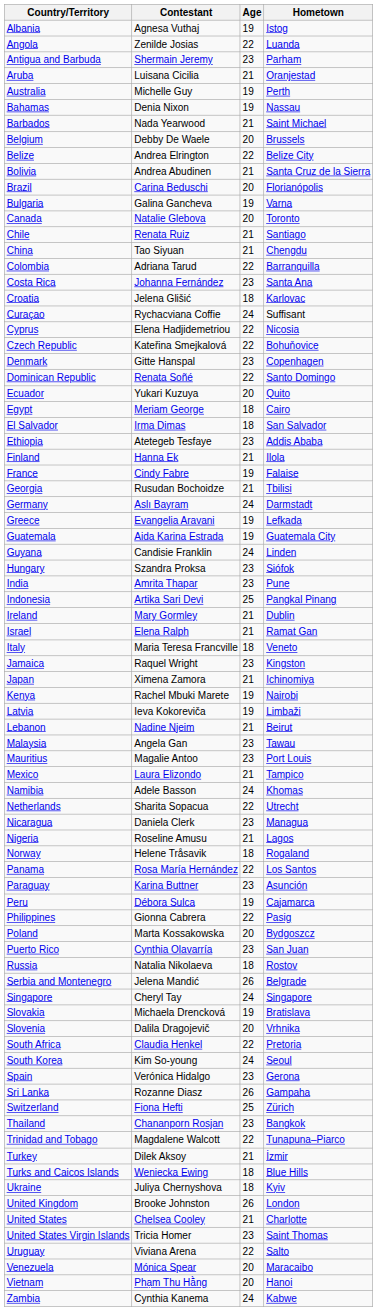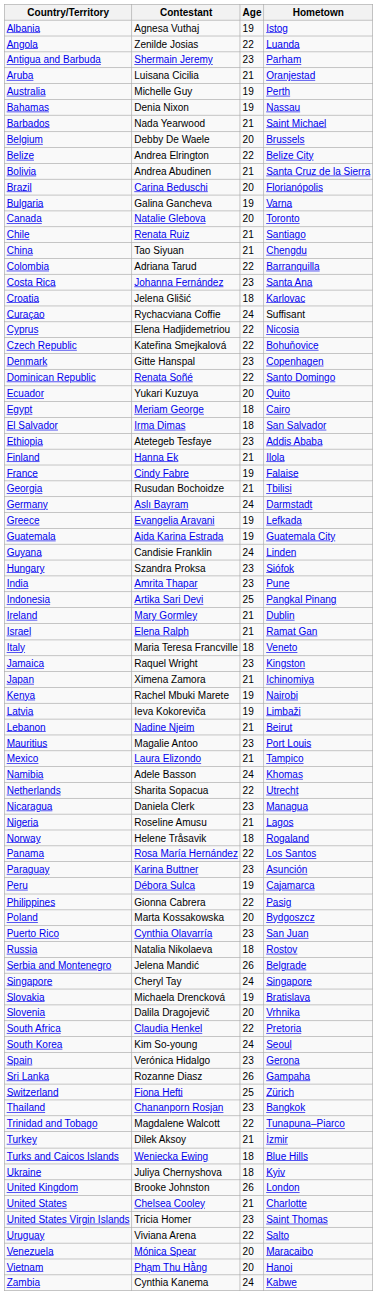 <table class="wikitable sortable" style="font-size: 95%;">
 <tr>
 <th>Country/Territory</th>
 <th>Contestant</th>
 <th>Age</th>
 <th>Hometown</th>
 </tr>
 <tr>
 <td> <a href='#'>Albania</a></td>
 <td>Agnesa Vuthaj</td>
 <td>19</td>
 <td><a href='#'>Istog</a></td>
 </tr>
 <tr>
 <td> <a href='#'>Angola</a></td>
 <td>Zenilde Josias</td>
 <td>22</td>
 <td><a href='#'>Luanda</a></td>
 </tr>
 <tr>
 <td> <a href='#'>Antigua and Barbuda</a></td>
 <td><a href='#'>Shermain Jeremy</a></td>
 <td>23</td>
 <td><a href='#'>Parham</a></td>
 </tr>
 <tr>
 <td> <a href='#'>Aruba</a></td>
 <td>Luisana Cicilia</td>
 <td>21</td>
 <td><a href='#'>Oranjestad</a></td>
 </tr>
 <tr>
 <td> <a href='#'>Australia</a></td>
 <td>Michelle Guy</td>
 <td>19</td>
 <td><a href='#'>Perth</a></td>
 </tr>
 <tr>
 <td> <a href='#'>Bahamas</a></td>
 <td>Denia Nixon</td>
 <td>19</td>
 <td><a href='#'>Nassau</a></td>
 </tr>
 <tr>
 <td> <a href='#'>Barbados</a></td>
 <td>Nada Yearwood</td>
 <td>21</td>
 <td><a href='#'>Saint Michael</a></td>
 </tr>
 <tr>
 <td> <a href='#'>Belgium</a></td>
 <td>Debby De Waele</td>
 <td>20</td>
 <td><a href='#'>Brussels</a></td>
 </tr>
 <tr>
 <td> <a href='#'>Belize</a></td>
 <td>Andrea Elrington</td>
 <td>22</td>
 <td><a href='#'>Belize City</a></td>
 </tr>
 <tr>
 <td> <a href='#'>Bolivia</a></td>
 <td>Andrea Abudinen</td>
 <td>21</td>
 <td><a href='#'>Santa Cruz de la Sierra</a></td>
 </tr>
 <tr>
 <td> <a href='#'>Brazil</a></td>
 <td><a href='#'>Carina Beduschi</a></td>
 <td>20</td>
 <td><a href='#'>Florianópolis</a></td>
 </tr>
 <tr>
 <td> <a href='#'>Bulgaria</a></td>
 <td>Galina Gancheva</td>
 <td>19</td>
 <td><a href='#'>Varna</a></td>
 </tr>
 <tr>
 <td> <a href='#'>Canada</a></td>
 <td><a href='#'>Natalie Glebova</a></td>
 <td>20</td>
 <td><a href='#'>Toronto</a></td>
 </tr>
 <tr>
 <td> <a href='#'>Chile</a></td>
 <td><a href='#'>Renata Ruiz</a></td>
 <td>21</td>
 <td><a href='#'>Santiago</a></td>
 </tr>
 <tr>
 <td> <a href='#'>China</a></td>
 <td>Tao Siyuan</td>
 <td>21</td>
 <td><a href='#'>Chengdu</a></td>
 </tr>
 <tr>
 <td> <a href='#'>Colombia</a></td>
 <td>Adriana Tarud</td>
 <td>22</td>
 <td><a href='#'>Barranquilla</a></td>
 </tr>
 <tr>
 <td> <a href='#'>Costa Rica</a></td>
 <td><a href='#'>Johanna Fernández</a></td>
 <td>23</td>
 <td><a href='#'>Santa Ana</a></td>
 </tr>
 <tr>
 <td> <a href='#'>Croatia</a></td>
 <td>Jelena Glišić</td>
 <td>18</td>
 <td><a href='#'>Karlovac</a></td>
 </tr>
 <tr>
 <td> <a href='#'>Curaçao</a></td>
 <td>Rychacviana Coffie</td>
 <td>24</td>
 <td>Suffisant</td>
 </tr>
 <tr>
 <td> <a href='#'>Cyprus</a></td>
 <td>Elena Hadjidemetriou</td>
 <td>22</td>
 <td><a href='#'>Nicosia</a></td>
 </tr>
 <tr>
 <td> <a href='#'>Czech Republic</a></td>
 <td>Kateřina Smejkalová</td>
 <td>22</td>
 <td><a href='#'>Bohuňovice</a></td>
 </tr>
 <tr>
 <td> <a href='#'>Denmark</a></td>
 <td>Gitte Hanspal</td>
 <td>23</td>
 <td><a href='#'>Copenhagen</a></td>
 </tr>
 <tr>
 <td> <a href='#'>Dominican Republic</a></td>
 <td><a href='#'>Renata Soñé</a></td>
 <td>22</td>
 <td><a href='#'>Santo Domingo</a></td>
 </tr>
 <tr>
 <td> <a href='#'>Ecuador</a></td>
 <td>Yukari Kuzuya</td>
 <td>20</td>
 <td><a href='#'>Quito</a></td>
 </tr>
 <tr>
 <td> <a href='#'>Egypt</a></td>
 <td><a href='#'>Meriam George</a></td>
 <td>18</td>
 <td><a href='#'>Cairo</a></td>
 </tr>
 <tr>
 <td> <a href='#'>El Salvador</a></td>
 <td><a href='#'>Irma Dimas</a></td>
 <td>18</td>
 <td><a href='#'>San Salvador</a></td>
 </tr>
 <tr>
 <td> <a href='#'>Ethiopia</a></td>
 <td>Atetegeb Tesfaye</td>
 <td>23</td>
 <td><a href='#'>Addis Ababa</a></td>
 </tr>
 <tr>
 <td> <a href='#'>Finland</a></td>
 <td><a href='#'>Hanna Ek</a></td>
 <td>21</td>
 <td><a href='#'>Ilola</a></td>
 </tr>
 <tr>
 <td> <a href='#'>France</a></td>
 <td><a href='#'>Cindy Fabre</a></td>
 <td>19</td>
 <td><a href='#'>Falaise</a></td>
 </tr>
 <tr>
 <td> <a href='#'>Georgia</a></td>
 <td>Rusudan Bochoidze</td>
 <td>21</td>
 <td><a href='#'>Tbilisi</a></td>
 </tr>
 <tr>
 <td> <a href='#'>Germany</a></td>
 <td><a href='#'>Aslı Bayram</a></td>
 <td>24</td>
 <td><a href='#'>Darmstadt</a></td>
 </tr>
 <tr>
 <td> <a href='#'>Greece</a></td>
 <td><a href='#'>Evangelia Aravani</a></td>
 <td>19</td>
 <td><a href='#'>Lefkada</a></td>
 </tr>
 <tr>
 <td> <a href='#'>Guatemala</a></td>
 <td><a href='#'>Aida Karina Estrada</a></td>
 <td>19</td>
 <td><a href='#'>Guatemala City</a></td>
 </tr>
 <tr>
 <td> <a href='#'>Guyana</a></td>
 <td>Candisie Franklin</td>
 <td>24</td>
 <td><a href='#'>Linden</a></td>
 </tr>
 <tr>
 <td> <a href='#'>Hungary</a></td>
 <td>Szandra Proksa</td>
 <td>23</td>
 <td><a href='#'>Siófok</a></td>
 </tr>
 <tr>
 <td> <a href='#'>India</a></td>
 <td><a href='#'>Amrita Thapar</a></td>
 <td>23</td>
 <td><a href='#'>Pune</a></td>
 </tr>
 <tr>
 <td> <a href='#'>Indonesia</a></td>
 <td><a href='#'>Artika Sari Devi</a></td>
 <td>25</td>
 <td><a href='#'>Pangkal Pinang</a></td>
 </tr>
 <tr>
 <td> <a href='#'>Ireland</a></td>
 <td><a href='#'>Mary Gormley</a></td>
 <td>21</td>
 <td><a href='#'>Dublin</a></td>
 </tr>
 <tr>
 <td> <a href='#'>Israel</a></td>
 <td><a href='#'>Elena Ralph</a></td>
 <td>21</td>
 <td><a href='#'>Ramat Gan</a></td>
 </tr>
 <tr>
 <td> <a href='#'>Italy</a></td>
 <td>Maria Teresa Francville</td>
 <td>18</td>
 <td><a href='#'>Veneto</a></td>
 </tr>
 <tr>
 <td> <a href='#'>Jamaica</a></td>
 <td>Raquel Wright</td>
 <td>23</td>
 <td><a href='#'>Kingston</a></td>
 </tr>
 <tr>
 <td> <a href='#'>Japan</a></td>
 <td>Ximena Zamora</td>
 <td>21</td>
 <td><a href='#'>Ichinomiya</a></td>
 </tr>
 <tr>
 <td> <a href='#'>Kenya</a></td>
 <td>Rachel Mbuki Marete</td>
 <td>19</td>
 <td><a href='#'>Nairobi</a></td>
 </tr>
 <tr>
 <td> <a href='#'>Latvia</a></td>
 <td>Ieva Kokoreviča</td>
 <td>19</td>
 <td><a href='#'>Limbaži</a></td>
 </tr>
 <tr>
 <td> <a href='#'>Lebanon</a></td>
 <td><a href='#'>Nadine Njeim</a></td>
 <td>21</td>
 <td><a href='#'>Beirut</a></td>
 </tr>
 <tr>
-<td> <a href='#'>Malaysia</a></td>
-<td>Angela Gan</td>
-<td>23</td>
-<td><a href='#'>Tawau</a></td>
-</tr>
-<tr>
 <td> <a href='#'>Mauritius</a></td>
 <td>Magalie Antoo</td>
 <td>23</td>
 <td><a href='#'>Port Louis</a></td>
 </tr>
 <tr>
 <td> <a href='#'>Mexico</a></td>
 <td><a href='#'>Laura Elizondo</a></td>
 <td>21</td>
 <td><a href='#'>Tampico</a></td>
 </tr>
 <tr>
 <td> <a href='#'>Namibia</a></td>
 <td>Adele Basson</td>
 <td>24</td>
 <td><a href='#'>Khomas</a></td>
 </tr>
 <tr>
 <td> <a href='#'>Netherlands</a></td>
 <td>Sharita Sopacua</td>
 <td>22</td>
 <td><a href='#'>Utrecht</a></td>
 </tr>
 <tr>
 <td> <a href='#'>Nicaragua</a></td>
 <td>Daniela Clerk</td>
 <td>23</td>
 <td><a href='#'>Managua</a></td>
 </tr>
 <tr>
 <td> <a href='#'>Nigeria</a></td>
 <td>Roseline Amusu</td>
 <td>21</td>
 <td><a href='#'>Lagos</a></td>
 </tr>
 <tr>
 <td> <a href='#'>Norway</a></td>
 <td>Helene Tråsavik</td>
 <td>18</td>
 <td><a href='#'>Rogaland</a></td>
 </tr>
 <tr>
 <td> <a href='#'>Panama</a></td>
 <td><a href='#'>Rosa María Hernández</a></td>
 <td>22</td>
 <td><a href='#'>Los Santos</a></td>
 </tr>
 <tr>
 <td> <a href='#'>Paraguay</a></td>
 <td><a href='#'>Karina Buttner</a></td>
 <td>23</td>
 <td><a href='#'>Asunción</a></td>
 </tr>
 <tr>
 <td> <a href='#'>Peru</a></td>
 <td><a href='#'>Débora Sulca</a></td>
 <td>19</td>
 <td><a href='#'>Cajamarca</a></td>
 </tr>
 <tr>
 <td> <a href='#'>Philippines</a></td>
 <td>Gionna Cabrera</td>
 <td>22</td>
 <td><a href='#'>Pasig</a></td>
 </tr>
 <tr>
 <td> <a href='#'>Poland</a></td>
 <td>Marta Kossakowska</td>
 <td>20</td>
 <td><a href='#'>Bydgoszcz</a></td>
 </tr>
 <tr>
 <td> <a href='#'>Puerto Rico</a></td>
 <td><a href='#'>Cynthia Olavarría</a></td>
 <td>23</td>
 <td><a href='#'>San Juan</a></td>
 </tr>
 <tr>
 <td> <a href='#'>Russia</a></td>
 <td>Natalia Nikolaeva</td>
 <td>18</td>
 <td><a href='#'>Rostov</a></td>
 </tr>
 <tr>
 <td> <a href='#'>Serbia and Montenegro</a></td>
 <td>Jelena Mandić</td>
 <td>26</td>
 <td><a href='#'>Belgrade</a></td>
 </tr>
 <tr>
 <td> <a href='#'>Singapore</a></td>
 <td>Cheryl Tay</td>
 <td>24</td>
 <td><a href='#'>Singapore</a></td>
 </tr>
 <tr>
 <td> <a href='#'>Slovakia</a></td>
 <td>Michaela Drencková</td>
 <td>19</td>
 <td><a href='#'>Bratislava</a></td>
 </tr>
 <tr>
 <td> <a href='#'>Slovenia</a></td>
 <td>Dalila Dragojevič</td>
 <td>20</td>
 <td><a href='#'>Vrhnika</a></td>
 </tr>
 <tr>
 <td> <a href='#'>South Africa</a></td>
 <td><a href='#'>Claudia Henkel</a></td>
 <td>22</td>
 <td><a href='#'>Pretoria</a></td>
 </tr>
 <tr>
 <td> <a href='#'>South Korea</a></td>
 <td>Kim So-young</td>
 <td>24</td>
 <td><a href='#'>Seoul</a></td>
 </tr>
 <tr>
 <td> <a href='#'>Spain</a></td>
 <td>Verónica Hidalgo</td>
 <td>23</td>
 <td><a href='#'>Gerona</a></td>
 </tr>
 <tr>
 <td> <a href='#'>Sri Lanka</a></td>
 <td>Rozanne Diasz</td>
 <td>26</td>
 <td><a href='#'>Gampaha</a></td>
 </tr>
 <tr>
 <td> <a href='#'>Switzerland</a></td>
 <td><a href='#'>Fiona Hefti</a></td>
 <td>25</td>
 <td><a href='#'>Zürich</a></td>
 </tr>
 <tr>
 <td> <a href='#'>Thailand</a></td>
 <td><a href='#'>Chananporn Rosjan</a></td>
 <td>23</td>
 <td><a href='#'>Bangkok</a></td>
 </tr>
 <tr>
 <td> <a href='#'>Trinidad and Tobago</a></td>
 <td>Magdalene Walcott</td>
 <td>22</td>
 <td><a href='#'>Tunapuna–Piarco</a></td>
 </tr>
 <tr>
 <td> <a href='#'>Turkey</a></td>
 <td>Dilek Aksoy</td>
 <td>21</td>
 <td><a href='#'>İzmir</a></td>
 </tr>
 <tr>
 <td> <a href='#'>Turks and Caicos Islands</a></td>
 <td><a href='#'>Weniecka Ewing</a></td>
 <td>18</td>
 <td><a href='#'>Blue Hills</a></td>
 </tr>
 <tr>
 <td> <a href='#'>Ukraine</a></td>
 <td>Juliya Chernyshova</td>
 <td>18</td>
 <td><a href='#'>Kyiv</a></td>
 </tr>
 <tr>
 <td> <a href='#'>United Kingdom</a></td>
 <td>Brooke Johnston</td>
 <td>26</td>
 <td><a href='#'>London</a></td>
 </tr>
 <tr>
 <td> <a href='#'>United States</a></td>
 <td><a href='#'>Chelsea Cooley</a></td>
 <td>21</td>
 <td><a href='#'>Charlotte</a></td>
 </tr>
 <tr>
 <td> <a href='#'>United States Virgin Islands</a></td>
 <td>Tricia Homer</td>
 <td>23</td>
 <td><a href='#'>Saint Thomas</a></td>
 </tr>
 <tr>
 <td> <a href='#'>Uruguay</a></td>
 <td>Viviana Arena</td>
 <td>22</td>
 <td><a href='#'>Salto</a></td>
 </tr>
 <tr>
 <td> <a href='#'>Venezuela</a></td>
 <td><a href='#'>Mónica Spear</a></td>
 <td>20</td>
 <td><a href='#'>Maracaibo</a></td>
 </tr>
 <tr>
 <td> <a href='#'>Vietnam</a></td>
 <td><a href='#'>Phạm Thu Hằng</a></td>
 <td>20</td>
 <td><a href='#'>Hanoi</a></td>
 </tr>
 <tr>
 <td> <a href='#'>Zambia</a></td>
 <td>Cynthia Kanema</td>
 <td>24</td>
 <td><a href='#'>Kabwe</a></td>
 </tr>
 </table>
